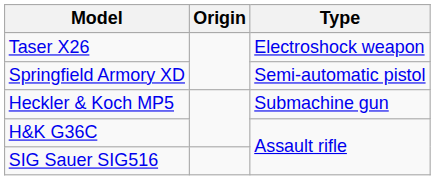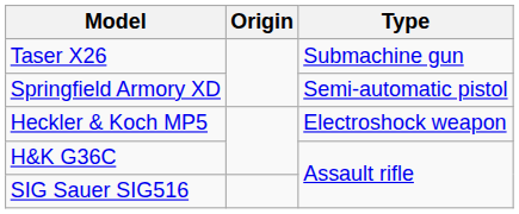 <table class="wikitable">
 <tr>
 <th>Model</th>
 <th>Origin</th>
 <th>Type</th>
 </tr>
 <tr>
 <td><a href='#'>Taser X26</a></td>
 <td rowspan="2"></td>
-<td><a href='#'>Electroshock weapon</a></td>
+<td><a href='#'>Submachine gun</a></td>
 </tr>
 <tr>
 <td><a href='#'>Springfield Armory XD</a></td>
 <td><a href='#'>Semi-automatic pistol</a></td>
 </tr>
 <tr>
 <td><a href='#'>Heckler & Koch MP5</a></td>
 <td rowspan="2"></td>
-<td><a href='#'>Submachine gun</a></td>
+<td><a href='#'>Electroshock weapon</a></td>
 </tr>
 <tr>
 <td><a href='#'>H&K G36C</a></td>
 <td rowspan="2"><a href='#'>Assault rifle</a></td>
 </tr>
 <tr>
 <td><a href='#'>SIG Sauer SIG516</a></td>
 <td></td>
 </tr>
 </table>
